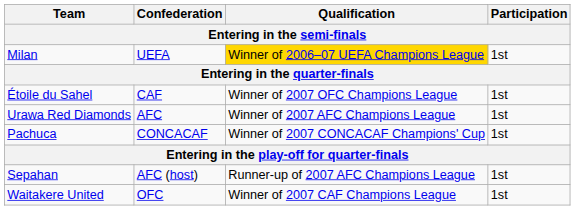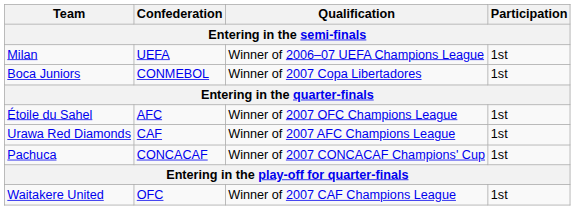 <table class="wikitable">
 <tr>
 <th>Team</th>
 <th>Confederation</th>
 <th>Qualification</th>
 <th>Participation</th>
 </tr>
 <tr>
 <th colspan=4>Entering in the <a href='#'>semi-finals</a></th>
 </tr>
 <tr>
 <td> <a href='#'>Milan</a></td>
 <td><a href='#'>UEFA</a></td>
-<td style="background: gold;">Winner of <a href='#'>2006–07 UEFA Champions League</a></td>
+<td>Winner of <a href='#'>2006–07 UEFA Champions League</a></td>
+<td>1st</td>
+</tr>
+<tr>
+<td> <a href='#'>Boca Juniors</a></td>
+<td><a href='#'>CONMEBOL</a></td>
+<td>Winner of <a href='#'>2007 Copa Libertadores</a></td>
 <td>1st</td>
 </tr>
 <tr>
 <th colspan=4>Entering in the <a href='#'>quarter-finals</a></th>
 </tr>
 <tr>
 <td> <a href='#'>Étoile du Sahel</a></td>
-<td><a href='#'>CAF</a></td>
+<td><a href='#'>AFC</a></td>
 <td>Winner of <a href='#'>2007 OFC Champions League</a></td>
 <td>1st</td>
 </tr>
 <tr>
 <td> <a href='#'>Urawa Red Diamonds</a></td>
-<td><a href='#'>AFC</a></td>
+<td><a href='#'>CAF</a></td>
 <td>Winner of <a href='#'>2007 AFC Champions League</a></td>
 <td>1st</td>
 </tr>
 <tr>
 <td> <a href='#'>Pachuca</a></td>
 <td><a href='#'>CONCACAF</a></td>
 <td>Winner of <a href='#'>2007 CONCACAF Champions' Cup</a></td>
 <td>1st</td>
 </tr>
 <tr>
 <th colspan=4>Entering in the <a href='#'>play-off for quarter-finals</a></th>
 </tr>
 <tr>
-<td> <a href='#'>Sepahan</a></td>
-<td><a href='#'>AFC</a> (<a href='#'>host</a>)</td>
-<td>Runner-up of <a href='#'>2007 AFC Champions League</a></td>
-<td>1st</td>
-</tr>
-<tr>
 <td> <a href='#'>Waitakere United</a></td>
 <td><a href='#'>OFC</a></td>
 <td>Winner of <a href='#'>2007 CAF Champions League</a></td>
 <td>1st</td>
 </tr>
 </table>
